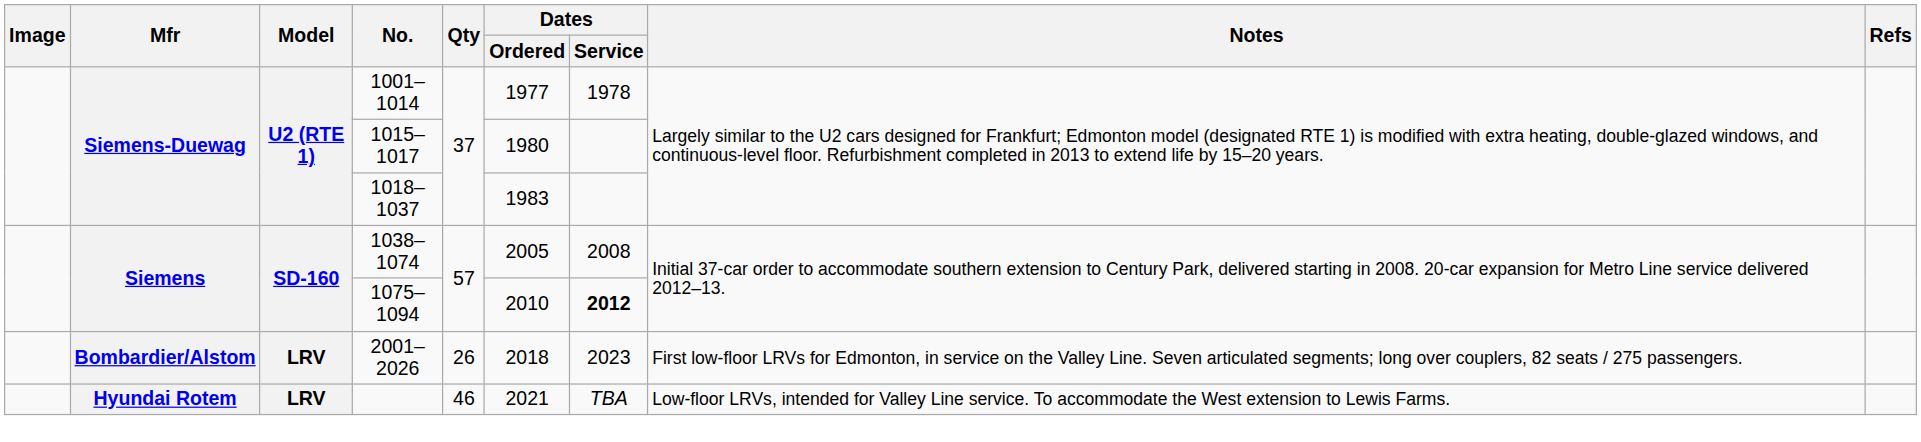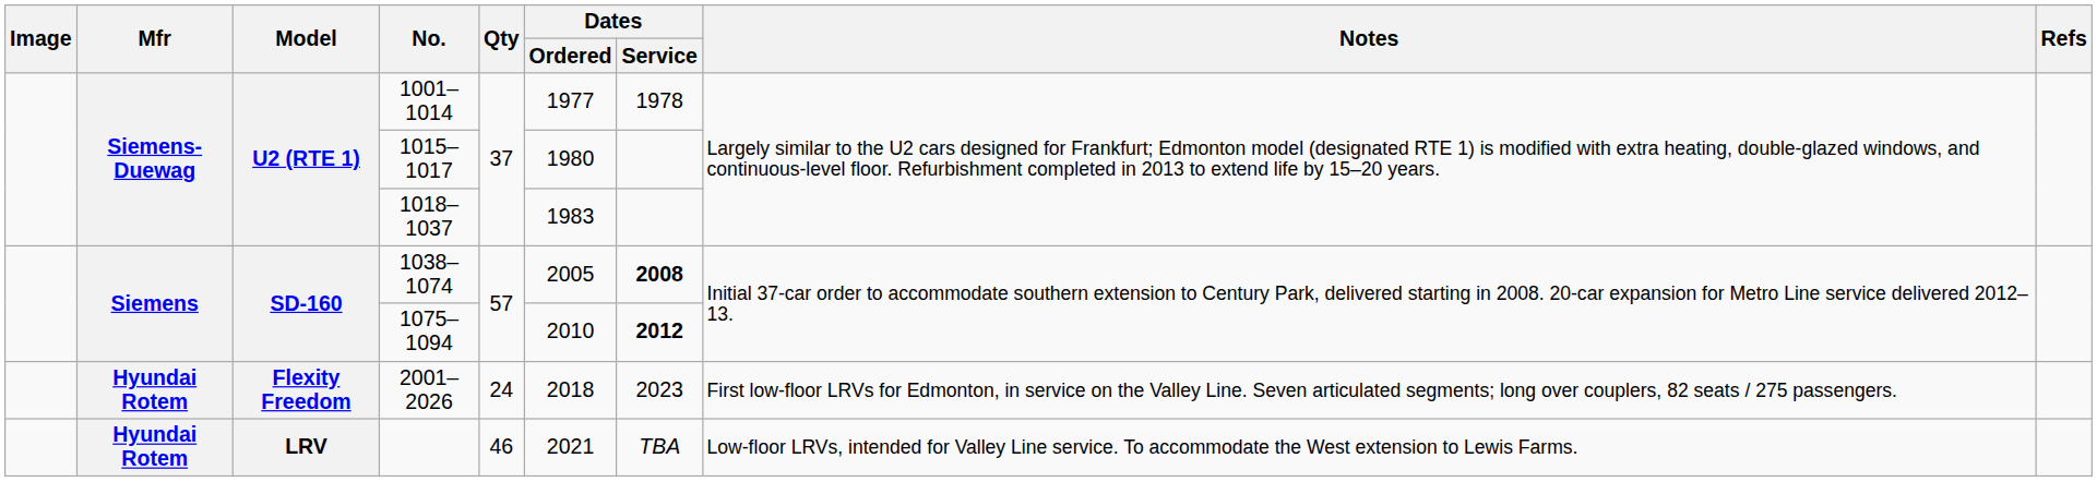 <table class="wikitable sortable" style="font-size:100%;text-align:center;">
 <tr>
 <th rowspan=2 class="unsortable">Image</th>
 <th rowspan=2>Mfr</th>
 <th rowspan=2>Model</th>
 <th rowspan=2>No.</th>
 <th rowspan=2>Qty</th>
 <th colspan="2">Dates</th>
 <th rowspan=2 class="unsortable">Notes</th>
 <th rowspan=2 class="unsortable">Refs</th>
 </tr>
 <tr>
 <th>Ordered</th>
 <th>Service</th>
 </tr>
 <tr>
 <td rowspan=3></td>
 <th rowspan=3><a href='#'>Siemens-Duewag</a></th>
 <th rowspan=3><a href='#'>U2 (RTE 1)</a></th>
 <td>1001–1014</td>
 <td rowspan=3>37</td>
 <td>1977</td>
 <td>1978</td>
 <td rowspan=3 style="text-align:left;font-size:90%;">Largely similar to the U2 cars designed for Frankfurt; Edmonton model (designated RTE 1) is modified with extra heating, double-glazed windows, and continuous-level floor. Refurbishment completed in 2013 to extend life by 15–20 years.</td>
 <td rowspan=3></td>
 </tr>
 <tr>
 <td>1015–1017</td>
 <td>1980</td>
 <td></td>
 </tr>
 <tr>
 <td>1018–1037</td>
 <td>1983</td>
 <td></td>
 </tr>
 <tr>
 <td rowspan=2></td>
 <th rowspan=2><a href='#'>Siemens</a></th>
 <th rowspan=2><a href='#'>SD-160</a></th>
 <td>1038–1074</td>
 <td rowspan=2>57</td>
 <td>2005</td>
-<td>2008</td>
+<td><strong>2008</strong></td>
 <td rowspan=2 style="text-align:left;font-size:90%;">Initial 37-car order to accommodate southern extension to Century Park, delivered starting in 2008. 20-car expansion for Metro Line service delivered 2012–13.</td>
 <td rowspan=2></td>
 </tr>
 <tr>
 <td>1075–1094</td>
 <td>2010</td>
 <td><strong>2012</strong></td>
 </tr>
 <tr>
 <td rowspan=1></td>
-<th rowspan=1><a href='#'>Bombardier/Alstom</a></th>
-<th rowspan=1>LRV</th>
+<th rowspan=1><a href='#'>Hyundai Rotem</a></th>
+<th rowspan=1><a href='#'>Flexity Freedom</a></th>
 <td>2001–2026</td>
-<td rowspan=1>26</td>
+<td rowspan=1>24</td>
 <td>2018</td>
 <td>2023</td>
 <td rowspan=1 style="text-align:left;font-size:90%;">First low-floor LRVs for Edmonton, in service on the Valley Line. Seven articulated segments;  long over couplers, 82 seats / 275 passengers.</td>
 <td rowspan=1></td>
 </tr>
 <tr>
 <td rowspan=1></td>
 <th rowspan=1><a href='#'>Hyundai Rotem</a></th>
 <th rowspan=1>LRV</th>
 <td></td>
 <td rowspan=1>46</td>
 <td>2021</td>
 <td><em>TBA</em></td>
 <td rowspan=1 style="text-align:left;font-size:90%;">Low-floor LRVs, intended for Valley Line service. To accommodate the West extension to Lewis Farms.</td>
 <td rowspan=1></td>
 </tr>
 </table>
